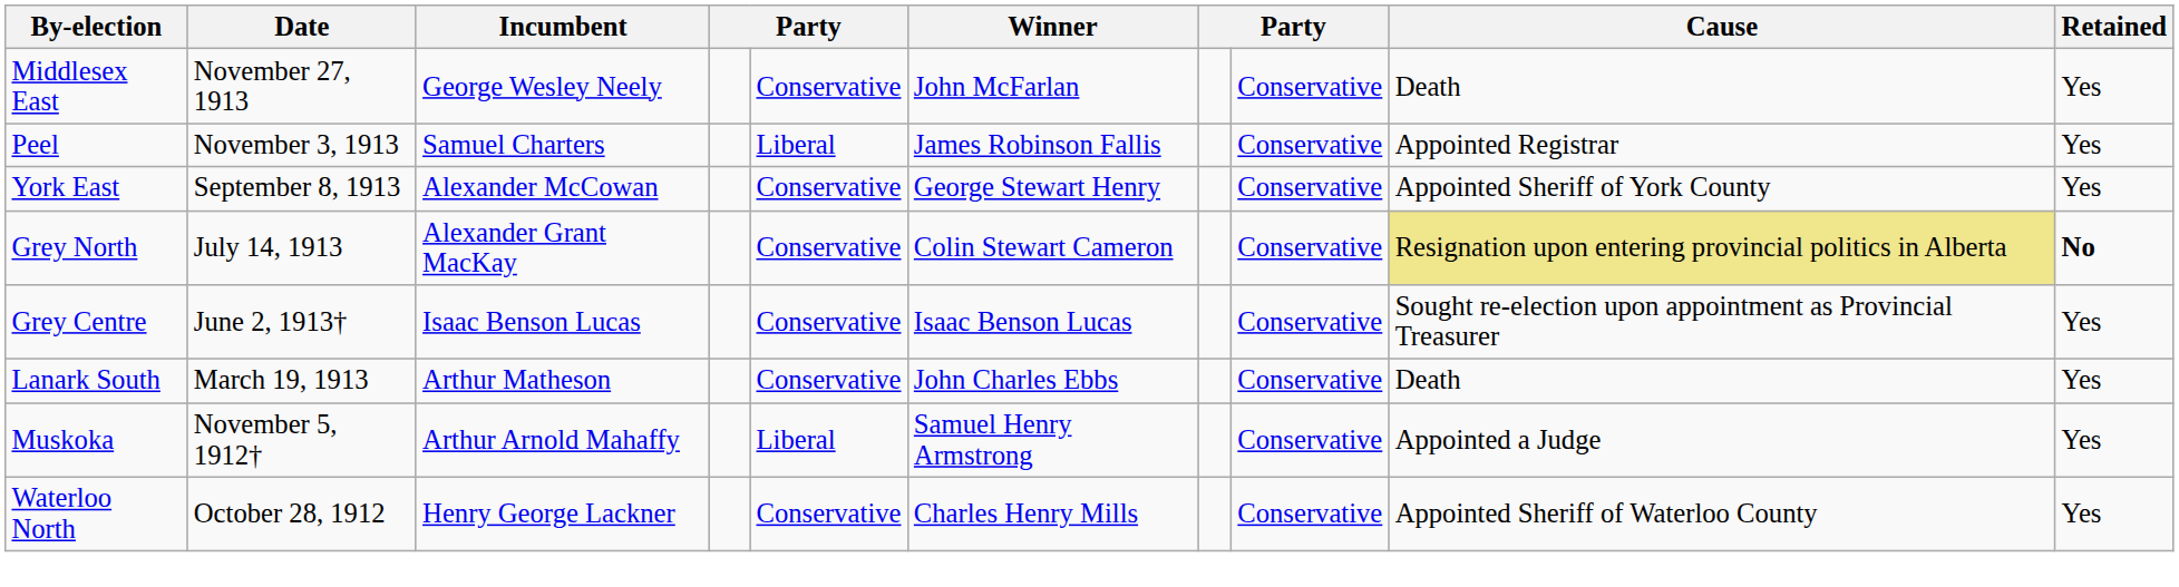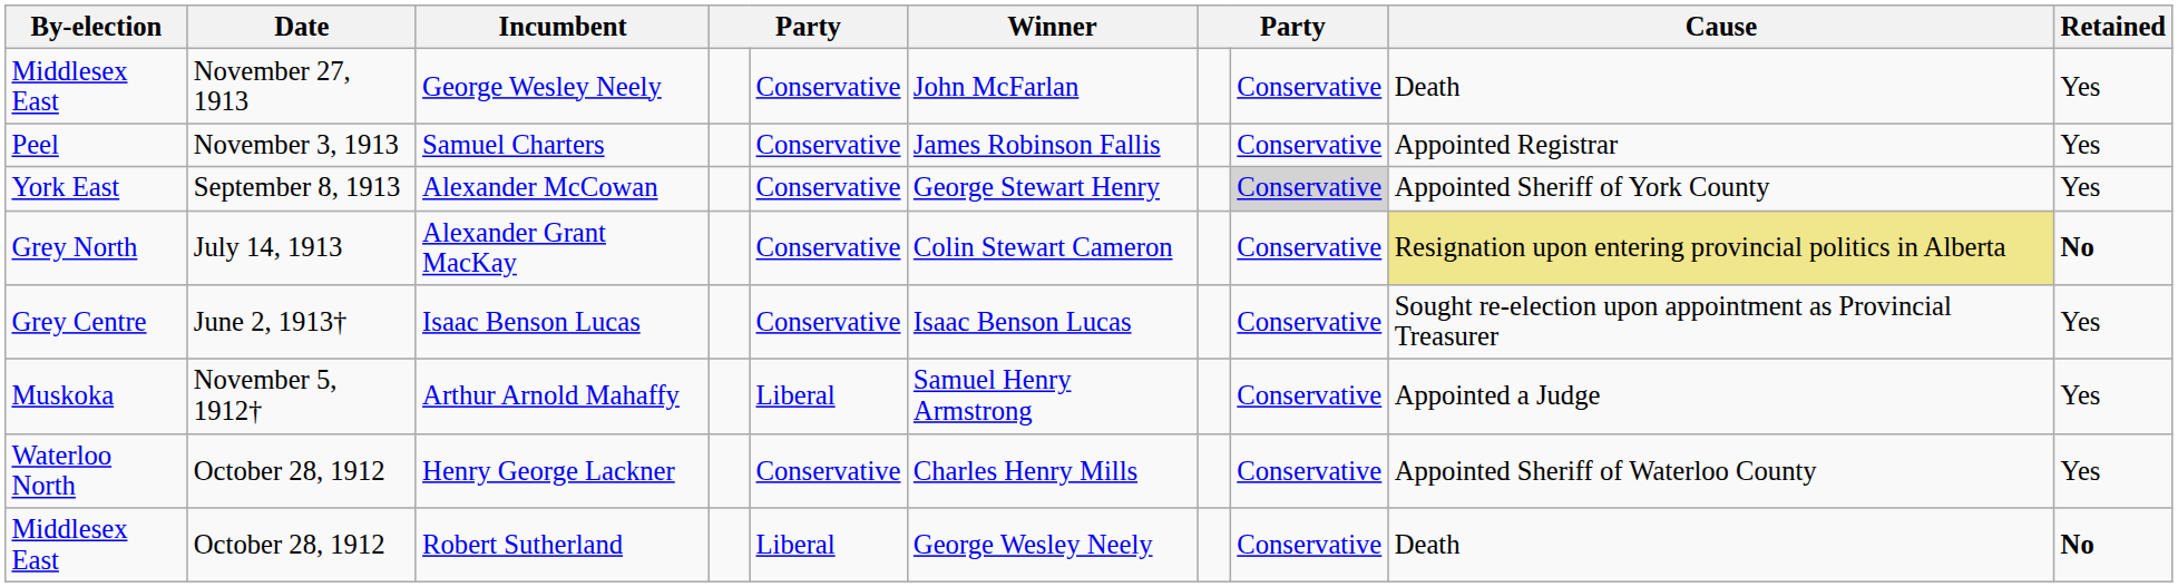 <table class=wikitable style="width:100%">
 <tr>
 <th>By-election</th>
 <th>Date</th>
 <th>Incumbent</th>
 <th colspan=2>Party</th>
 <th>Winner</th>
 <th colspan=2>Party</th>
 <th>Cause</th>
 <th>Retained</th>
 </tr>
 <tr>
 <td><a href='#'>Middlesex East</a></td>
 <td>November 27, 1913</td>
 <td><a href='#'>George Wesley Neely</a></td>
 <td>   </td>
 <td><a href='#'>Conservative</a></td>
 <td><a href='#'>John McFarlan</a></td>
 <td>   </td>
 <td><a href='#'>Conservative</a></td>
 <td>Death</td>
 <td>Yes</td>
 </tr>
 <tr>
 <td><a href='#'>Peel</a></td>
 <td>November 3, 1913</td>
 <td><a href='#'>Samuel Charters</a></td>
 <td>   </td>
-<td><a href='#'>Liberal</a></td>
+<td><a href='#'>Conservative</a></td>
 <td><a href='#'>James Robinson Fallis</a></td>
 <td>   </td>
 <td><a href='#'>Conservative</a></td>
 <td>Appointed Registrar</td>
 <td>Yes</td>
 </tr>
 <tr>
 <td><a href='#'>York East</a></td>
 <td>September 8, 1913</td>
 <td><a href='#'>Alexander McCowan</a></td>
 <td>   </td>
 <td><a href='#'>Conservative</a></td>
 <td><a href='#'>George Stewart Henry</a></td>
 <td>   </td>
-<td><a href='#'>Conservative</a></td>
+<td style="background: lightgrey;"><a href='#'>Conservative</a></td>
 <td>Appointed Sheriff of York County</td>
 <td>Yes</td>
 </tr>
 <tr>
 <td><a href='#'>Grey North</a></td>
 <td>July 14, 1913</td>
 <td><a href='#'>Alexander Grant MacKay</a></td>
 <td>    </td>
 <td><a href='#'>Conservative</a></td>
 <td><a href='#'>Colin Stewart Cameron</a></td>
 <td>   </td>
 <td><a href='#'>Conservative</a></td>
 <td style="background: khaki;">Resignation upon entering provincial politics in Alberta</td>
 <td><strong>No</strong></td>
 </tr>
 <tr>
 <td><a href='#'>Grey Centre</a></td>
 <td>June 2, 1913†</td>
 <td><a href='#'>Isaac Benson Lucas</a></td>
 <td>   </td>
 <td><a href='#'>Conservative</a></td>
 <td><a href='#'>Isaac Benson Lucas</a></td>
 <td>   </td>
 <td><a href='#'>Conservative</a></td>
 <td>Sought re-election upon appointment as Provincial Treasurer</td>
 <td>Yes</td>
 </tr>
 <tr>
-<td><a href='#'>Lanark South</a></td>
-<td>March 19, 1913</td>
-<td><a href='#'>Arthur Matheson</a></td>
-<td>   </td>
-<td><a href='#'>Conservative</a></td>
-<td><a href='#'>John Charles Ebbs</a></td>
-<td>   </td>
-<td><a href='#'>Conservative</a></td>
-<td>Death</td>
-<td>Yes</td>
-</tr>
-<tr>
 <td><a href='#'>Muskoka</a></td>
 <td>November 5, 1912†</td>
 <td><a href='#'>Arthur Arnold Mahaffy</a></td>
 <td>   </td>
 <td><a href='#'>Liberal</a></td>
 <td><a href='#'>Samuel Henry Armstrong</a></td>
 <td>   </td>
 <td><a href='#'>Conservative</a></td>
 <td>Appointed a Judge</td>
 <td>Yes</td>
 </tr>
 <tr>
 <td><a href='#'>Waterloo North</a></td>
 <td>October 28, 1912</td>
 <td><a href='#'>Henry George Lackner</a></td>
 <td>   </td>
 <td><a href='#'>Conservative</a></td>
 <td><a href='#'>Charles Henry Mills</a></td>
 <td>   </td>
 <td><a href='#'>Conservative</a></td>
 <td>Appointed Sheriff of Waterloo County</td>
 <td>Yes</td>
 </tr>
+<tr>
+<td><a href='#'>Middlesex East</a></td>
+<td>October 28, 1912</td>
+<td><a href='#'>Robert Sutherland</a></td>
+<td>    </td>
+<td><a href='#'>Liberal</a></td>
+<td><a href='#'>George Wesley Neely</a></td>
+<td>   </td>
+<td><a href='#'>Conservative</a></td>
+<td>Death</td>
+<td><strong>No</strong></td>
+</tr>
 </table>
